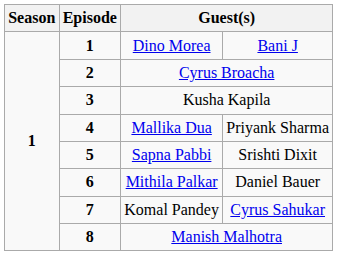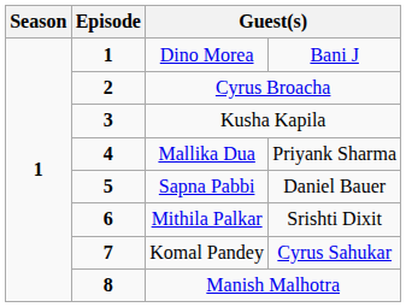 <table class="wikitable" style=" text-align:center; line-height:20px; width:auto;">
 <tr>
 <th>Season</th>
 <th>Episode</th>
 <th colspan="2">Guest(s)</th>
 </tr>
 <tr>
 <td rowspan="8"><strong>1</strong></td>
 <td><strong>1</strong></td>
 <td><a href='#'>Dino Morea</a></td>
 <td><a href='#'>Bani J</a></td>
 </tr>
 <tr>
 <td><strong>2</strong></td>
 <td colspan="2"><a href='#'>Cyrus Broacha</a></td>
 </tr>
 <tr>
 <td><strong>3</strong></td>
 <td colspan="2">Kusha Kapila</td>
 </tr>
 <tr>
 <td><strong>4</strong></td>
 <td><a href='#'>Mallika Dua</a></td>
 <td>Priyank Sharma</td>
 </tr>
 <tr>
 <td><strong>5</strong></td>
 <td><a href='#'>Sapna Pabbi</a></td>
-<td>Srishti Dixit</td>
+<td>Daniel Bauer</td>
 </tr>
 <tr>
 <td><strong>6</strong></td>
 <td><a href='#'>Mithila Palkar</a></td>
-<td>Daniel Bauer</td>
+<td>Srishti Dixit</td>
 </tr>
 <tr>
 <td><strong>7</strong></td>
 <td>Komal Pandey</td>
 <td><a href='#'>Cyrus Sahukar</a></td>
 </tr>
 <tr>
 <td><strong>8</strong></td>
 <td colspan="2"><a href='#'>Manish Malhotra</a></td>
 </tr>
 </table>
